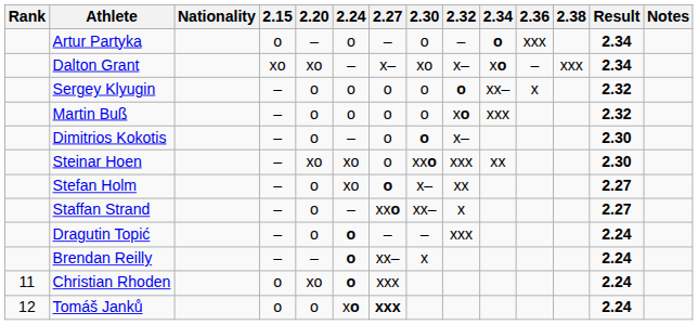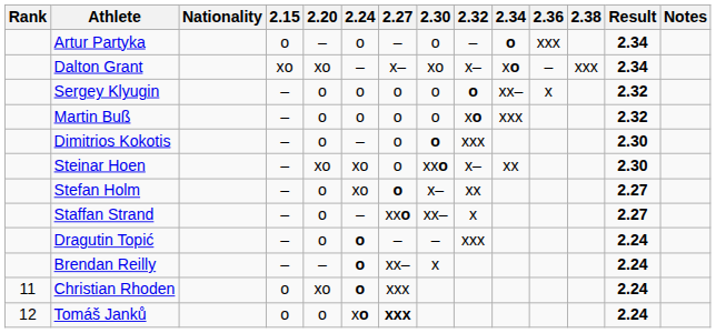 <table class="wikitable sortable" style="text-align:center">
 <tr>
 <th>Rank</th>
 <th>Athlete</th>
 <th>Nationality</th>
 <th>2.15</th>
 <th>2.20</th>
 <th>2.24</th>
 <th>2.27</th>
 <th>2.30</th>
 <th>2.32</th>
 <th>2.34</th>
 <th>2.36</th>
 <th>2.38</th>
 <th>Result</th>
 <th>Notes</th>
 </tr>
 <tr>
 <td></td>
 <td align="left"><a href='#'>Artur Partyka</a></td>
 <td align=left></td>
 <td>o</td>
 <td>–</td>
 <td>o</td>
 <td>–</td>
 <td>o</td>
 <td>–</td>
 <td><strong>o</strong></td>
 <td>xxx</td>
 <td></td>
 <td><strong>2.34</strong></td>
 <td></td>
 </tr>
 <tr>
 <td></td>
 <td align="left"><a href='#'>Dalton Grant</a></td>
 <td align=left></td>
 <td>xo</td>
 <td>xo</td>
 <td>–</td>
 <td>x–</td>
 <td>xo</td>
 <td>x–</td>
 <td>x<strong>o</strong></td>
 <td>–</td>
 <td>xxx</td>
 <td><strong>2.34</strong></td>
 <td></td>
 </tr>
 <tr>
 <td></td>
 <td align="left"><a href='#'>Sergey Klyugin</a></td>
 <td align=left></td>
 <td>–</td>
 <td>o</td>
 <td>o</td>
 <td>o</td>
 <td>o</td>
 <td><strong>o</strong></td>
 <td>xx–</td>
 <td>x</td>
 <td></td>
 <td><strong>2.32</strong></td>
 <td></td>
 </tr>
 <tr>
 <td></td>
 <td align="left"><a href='#'>Martin Buß</a></td>
 <td align=left></td>
 <td>–</td>
 <td>o</td>
 <td>o</td>
 <td>o</td>
 <td>o</td>
 <td>x<strong>o</strong></td>
 <td>xxx</td>
 <td></td>
 <td></td>
 <td><strong>2.32</strong></td>
 <td></td>
 </tr>
 <tr>
 <td></td>
 <td align="left"><a href='#'>Dimitrios Kokotis</a></td>
 <td align=left></td>
 <td>–</td>
 <td>o</td>
 <td>–</td>
 <td>o</td>
 <td><strong>o</strong></td>
-<td>x–</td>
+<td>xxx</td>
 <td></td>
 <td></td>
 <td></td>
 <td><strong>2.30</strong></td>
 <td></td>
 </tr>
 <tr>
 <td></td>
 <td align="left"><a href='#'>Steinar Hoen</a></td>
 <td align=left></td>
 <td>–</td>
 <td>xo</td>
 <td>xo</td>
 <td>o</td>
 <td>xx<strong>o</strong></td>
-<td>xxx</td>
+<td>x–</td>
 <td>xx</td>
 <td></td>
 <td></td>
 <td><strong>2.30</strong></td>
 <td></td>
 </tr>
 <tr>
 <td></td>
 <td align="left"><a href='#'>Stefan Holm</a></td>
 <td align=left></td>
 <td>–</td>
 <td>o</td>
 <td>xo</td>
 <td><strong>o</strong></td>
 <td>x–</td>
 <td>xx</td>
 <td></td>
 <td></td>
 <td></td>
 <td><strong>2.27</strong></td>
 <td></td>
 </tr>
 <tr>
 <td></td>
 <td align="left"><a href='#'>Staffan Strand</a></td>
 <td align=left></td>
 <td>–</td>
 <td>o</td>
 <td>–</td>
 <td>xx<strong>o</strong></td>
 <td>xx–</td>
 <td>x</td>
 <td></td>
 <td></td>
 <td></td>
 <td><strong>2.27</strong></td>
 <td></td>
 </tr>
 <tr>
 <td></td>
 <td align="left"><a href='#'>Dragutin Topić</a></td>
 <td align=left></td>
 <td>–</td>
 <td>o</td>
 <td><strong>o</strong></td>
 <td>–</td>
 <td>–</td>
 <td>xxx</td>
 <td></td>
 <td></td>
 <td></td>
 <td><strong>2.24</strong></td>
 <td></td>
 </tr>
 <tr>
 <td></td>
 <td align="left"><a href='#'>Brendan Reilly</a></td>
 <td align=left></td>
 <td>–</td>
 <td>–</td>
 <td><strong>o</strong></td>
 <td>xx–</td>
 <td>x</td>
 <td></td>
 <td></td>
 <td></td>
 <td></td>
 <td><strong>2.24</strong></td>
 <td></td>
 </tr>
 <tr>
 <td>11</td>
 <td align="left"><a href='#'>Christian Rhoden</a></td>
 <td align=left></td>
 <td>o</td>
 <td>xo</td>
 <td><strong>o</strong></td>
 <td>xxx</td>
 <td></td>
 <td></td>
 <td></td>
 <td></td>
 <td></td>
 <td><strong>2.24</strong></td>
 <td></td>
 </tr>
 <tr>
 <td>12</td>
 <td align="left"><a href='#'>Tomáš Janků</a></td>
 <td align=left></td>
 <td>o</td>
 <td>o</td>
 <td>x<strong>o</strong></td>
 <td><strong>xxx</strong></td>
 <td></td>
 <td></td>
 <td></td>
 <td></td>
 <td></td>
 <td><strong>2.24</strong></td>
 <td></td>
 </tr>
 </table>
